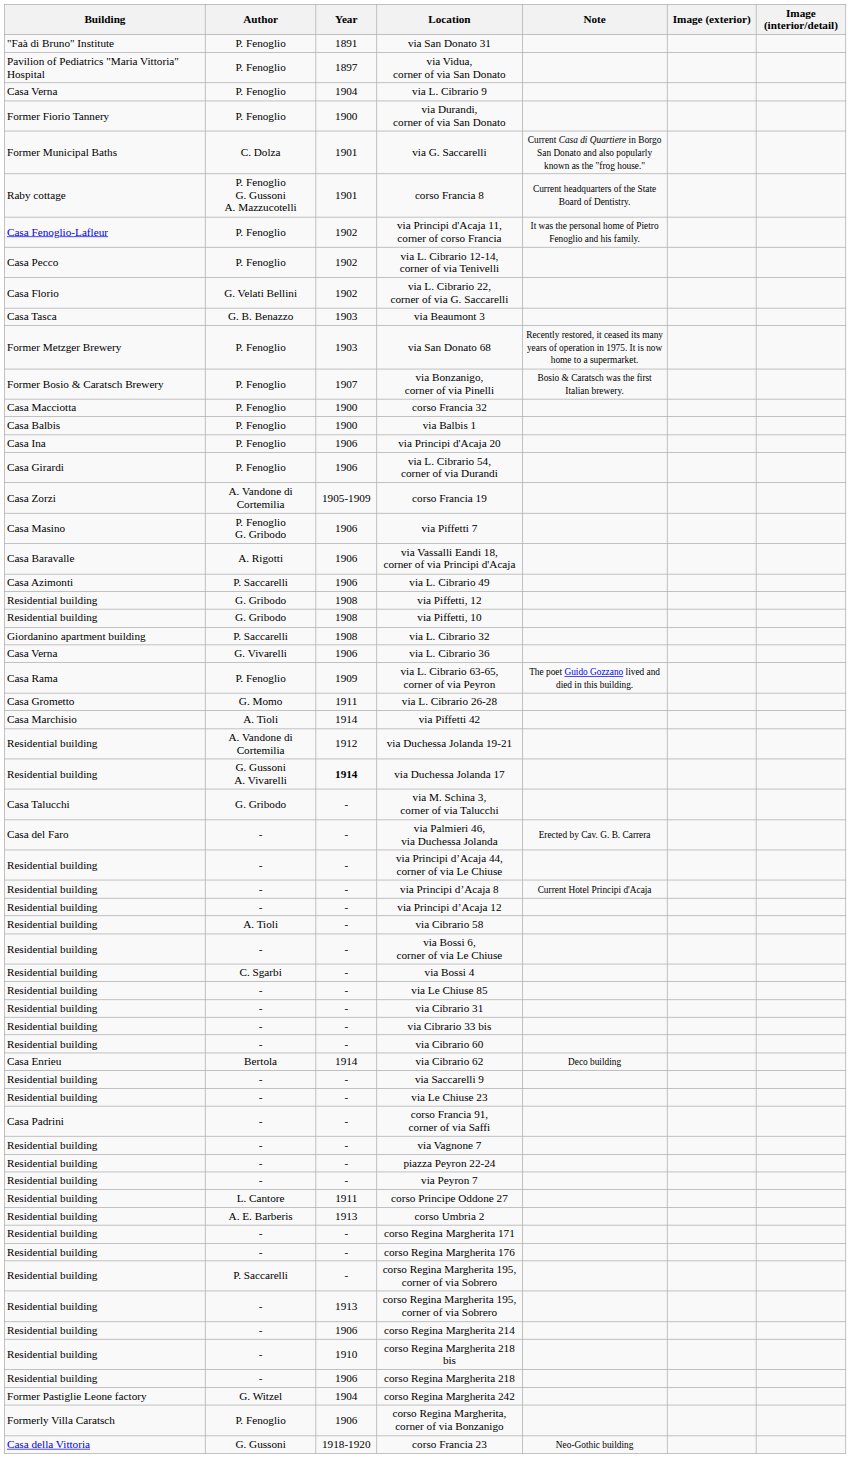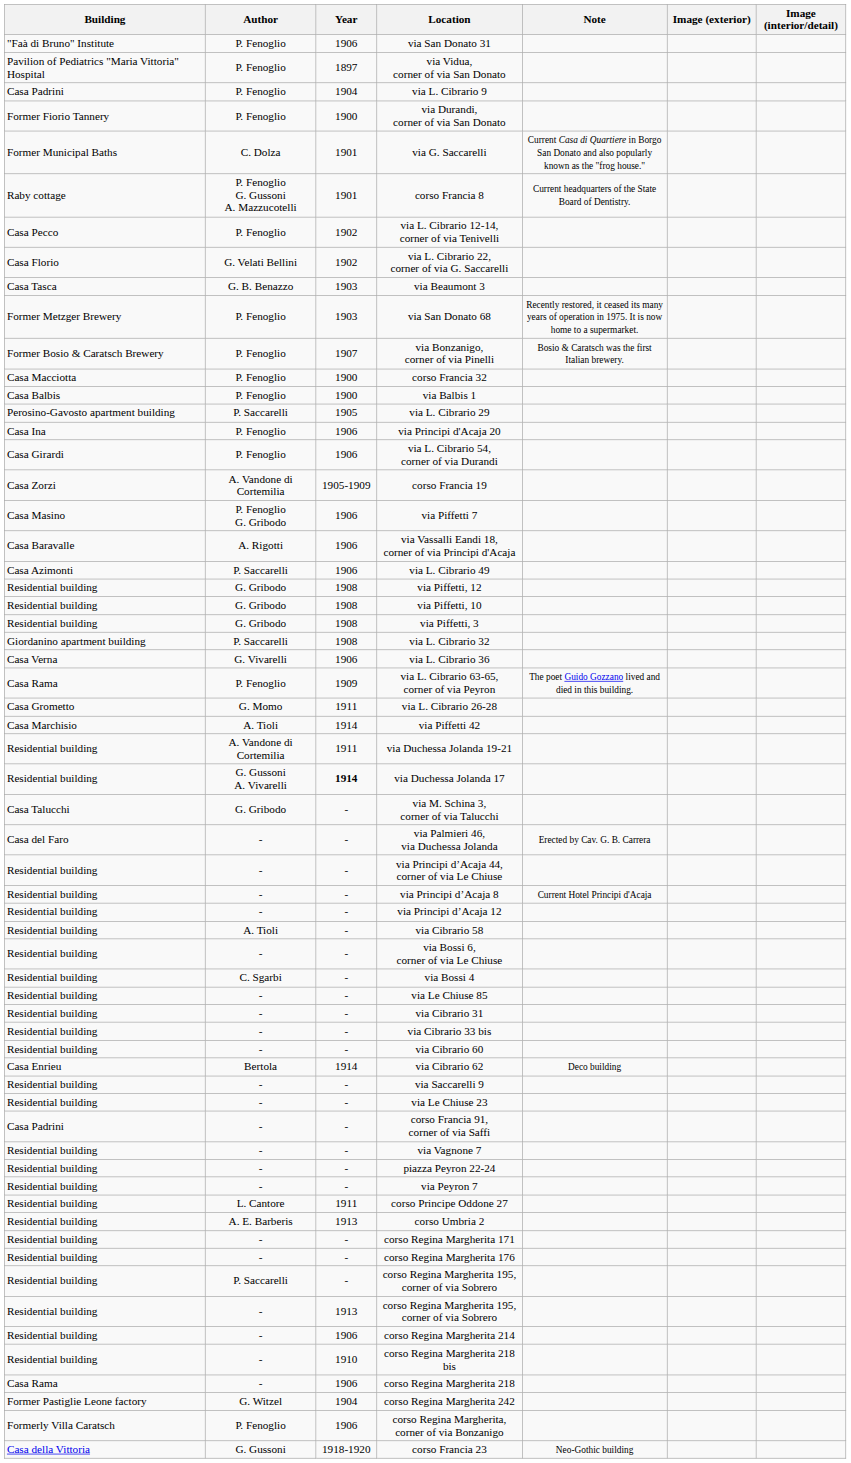 <table class="wikitable sortable" style="text-align:center">
 <tr>
 <th style="width:280px">Building</th>
 <th style="width:150px">Author</th>
 <th style="width:80px">Year</th>
 <th style="width:200px">Location</th>
 <th style="width:200px">Note</th>
 <th style="width:120px">Image (exterior)</th>
 <th style="width:120px">Image (interior/detail)</th>
 </tr>
 <tr>
 <td align=left>"Faà di Bruno" Institute</td>
 <td>P. Fenoglio</td>
-<td>1891</td>
+<td>1906</td>
 <td>via San Donato 31</td>
 <td></td>
 <td></td>
 <td></td>
 </tr>
 <tr>
 <td align=left>Pavilion of Pediatrics "Maria Vittoria" Hospital</td>
 <td>P. Fenoglio</td>
 <td>1897</td>
 <td>via Vidua,<br>corner of via San Donato</td>
 <td></td>
 <td></td>
 <td></td>
 </tr>
 <tr>
-<td align=left>Casa Verna</td>
+<td align=left>Casa Padrini</td>
 <td>P. Fenoglio</td>
 <td>1904</td>
 <td>via L. Cibrario 9</td>
 <td></td>
 <td></td>
 <td></td>
 </tr>
 <tr>
 <td align=left>Former Fiorio Tannery</td>
 <td>P. Fenoglio</td>
 <td>1900</td>
 <td>via Durandi,<br>corner of via San Donato</td>
 <td></td>
 <td></td>
 <td></td>
 </tr>
 <tr>
 <td align=left>Former Municipal Baths</td>
 <td>C. Dolza</td>
 <td>1901</td>
 <td>via G. Saccarelli</td>
 <td><small>Current <em>Casa di Quartiere</em> in Borgo San Donato and also popularly known as the "frog house."</small></td>
 <td></td>
 <td></td>
 </tr>
 <tr>
 <td align=left>Raby cottage</td>
 <td>P. Fenoglio <br>G. Gussoni<br>A. Mazzucotelli</td>
 <td>1901</td>
 <td>corso Francia 8</td>
 <td><small>Current headquarters of the State Board of Dentistry.</small></td>
-<td></td>
-<td></td>
-</tr>
-<tr>
-<td align=left><a href='#'>Casa Fenoglio-Lafleur</a></td>
-<td>P. Fenoglio</td>
-<td>1902</td>
-<td>via Principi d'Acaja 11,<br>corner of corso Francia</td>
-<td><small>It was the personal home of Pietro Fenoglio and his family.</small></td>
 <td></td>
 <td></td>
 </tr>
 <tr>
 <td align=left>Casa Pecco</td>
 <td>P. Fenoglio</td>
 <td>1902</td>
 <td>via L. Cibrario 12-14,<br>corner of via Tenivelli</td>
 <td></td>
 <td></td>
 <td></td>
 </tr>
 <tr>
 <td align=left>Casa Florio</td>
 <td>G. Velati Bellini</td>
 <td>1902</td>
 <td>via L. Cibrario 22,<br>corner of via G. Saccarelli</td>
 <td></td>
 <td></td>
 <td></td>
 </tr>
 <tr>
 <td align=left>Casa Tasca</td>
 <td>G. B. Benazzo</td>
 <td>1903</td>
 <td>via Beaumont 3</td>
 <td></td>
 <td></td>
 <td></td>
 </tr>
 <tr>
 <td align=left>Former Metzger Brewery</td>
 <td>P. Fenoglio</td>
 <td>1903</td>
 <td>via San Donato 68</td>
 <td t><small>Recently restored, it ceased its many years of operation in 1975. It is now home to a supermarket.</small></td>
 <td></td>
 <td></td>
 </tr>
 <tr>
 <td align=left>Former Bosio & Caratsch Brewery</td>
 <td>P. Fenoglio</td>
 <td>1907</td>
 <td>via Bonzanigo,<br>corner of via Pinelli</td>
 <td><small>Bosio & Caratsch was the first Italian brewery.</small></td>
 <td></td>
 <td></td>
 </tr>
 <tr>
 <td align=left>Casa Macciotta</td>
 <td>P. Fenoglio</td>
 <td>1900</td>
 <td>corso Francia 32</td>
 <td></td>
 <td></td>
 <td></td>
 </tr>
 <tr>
 <td align=left>Casa Balbis</td>
 <td>P. Fenoglio</td>
 <td>1900</td>
 <td>via Balbis 1</td>
+<td></td>
+<td></td>
+<td></td>
+</tr>
+<tr>
+<td align=left>Perosino-Gavosto apartment building</td>
+<td>P. Saccarelli</td>
+<td>1905</td>
+<td>via L. Cibrario 29</td>
 <td></td>
 <td></td>
 <td></td>
 </tr>
 <tr>
 <td align=left>Casa Ina</td>
 <td>P. Fenoglio</td>
 <td>1906</td>
 <td>via Principi d'Acaja 20</td>
 <td></td>
 <td></td>
 <td></td>
 </tr>
 <tr>
 <td align=left>Casa Girardi</td>
 <td>P. Fenoglio</td>
 <td>1906</td>
 <td>via L. Cibrario 54,<br>corner of via Durandi</td>
 <td></td>
 <td></td>
 <td></td>
 </tr>
 <tr>
 <td align=left>Casa Zorzi</td>
 <td>A. Vandone di Cortemilia</td>
 <td>1905-1909</td>
 <td>corso Francia 19</td>
 <td></td>
 <td></td>
 <td></td>
 </tr>
 <tr>
 <td align=left>Casa Masino</td>
 <td>P. Fenoglio <br>G. Gribodo</td>
 <td>1906</td>
 <td>via Piffetti 7</td>
 <td></td>
 <td></td>
 <td></td>
 </tr>
 <tr>
 <td align=left>Casa Baravalle</td>
 <td>A. Rigotti</td>
 <td>1906</td>
 <td>via Vassalli Eandi 18,<br>corner of via Principi d'Acaja</td>
 <td></td>
 <td></td>
 <td></td>
 </tr>
 <tr>
 <td align=left>Casa Azimonti</td>
 <td>P. Saccarelli</td>
 <td>1906</td>
 <td>via L. Cibrario 49</td>
 <td></td>
 <td></td>
 <td></td>
 </tr>
 <tr>
 <td align=left>Residential building</td>
 <td>G. Gribodo</td>
 <td>1908</td>
 <td>via Piffetti, 12</td>
 <td></td>
 <td></td>
 <td></td>
 </tr>
 <tr>
 <td align=left>Residential building</td>
 <td>G. Gribodo</td>
 <td>1908</td>
 <td>via Piffetti, 10</td>
 <td></td>
 <td></td>
 <td></td>
 </tr>
 <tr>
+<td align=left>Residential building</td>
+<td>G. Gribodo</td>
+<td>1908</td>
+<td>via Piffetti, 3</td>
+<td></td>
+<td></td>
+<td></td>
+</tr>
+<tr>
 <td align=left>Giordanino apartment building</td>
 <td>P. Saccarelli</td>
 <td>1908</td>
 <td>via L. Cibrario 32</td>
 <td></td>
 <td></td>
 <td></td>
 </tr>
 <tr>
 <td align=left>Casa Verna</td>
 <td>G. Vivarelli</td>
 <td>1906</td>
 <td>via L. Cibrario 36</td>
 <td></td>
 <td></td>
 <td></td>
 </tr>
 <tr>
 <td align=left>Casa Rama</td>
 <td>P. Fenoglio</td>
 <td>1909</td>
 <td>via L. Cibrario 63-65,<br>corner of via Peyron</td>
 <td><small>The poet <a href='#'>Guido Gozzano</a> lived and died in this building.</small></td>
 <td></td>
 <td></td>
 </tr>
 <tr>
 <td align=left>Casa Grometto</td>
 <td>G. Momo</td>
 <td>1911</td>
 <td>via L. Cibrario 26-28</td>
 <td></td>
 <td></td>
 <td></td>
 </tr>
 <tr>
 <td align=left>Casa Marchisio</td>
 <td>A. Tioli</td>
 <td>1914</td>
 <td>via Piffetti 42</td>
 <td></td>
 <td></td>
 <td></td>
 </tr>
 <tr>
 <td align=left>Residential building</td>
 <td>A. Vandone di Cortemilia</td>
-<td>1912</td>
+<td>1911</td>
 <td>via Duchessa Jolanda 19-21</td>
 <td></td>
 <td></td>
 <td></td>
 </tr>
 <tr>
 <td align=left>Residential building</td>
 <td>G. Gussoni <br>A. Vivarelli</td>
 <td><strong>1914</strong></td>
 <td>via Duchessa Jolanda 17</td>
 <td></td>
 <td></td>
 <td></td>
 </tr>
 <tr>
 <td align=left>Casa Talucchi</td>
 <td>G. Gribodo</td>
 <td>-</td>
 <td>via M. Schina 3,<br>corner of via Talucchi</td>
 <td></td>
 <td></td>
 <td></td>
 </tr>
 <tr>
 <td align=left>Casa del Faro</td>
 <td>-</td>
 <td>-</td>
 <td>via Palmieri 46,<br>via Duchessa Jolanda</td>
 <td><small>Erected by Cav. G. B. Carrera</small></td>
 <td></td>
 <td></td>
 </tr>
 <tr>
 <td align=left>Residential building</td>
 <td>-</td>
 <td>-</td>
 <td>via Principi d’Acaja 44,<br>corner of via Le Chiuse</td>
 <td></td>
 <td></td>
 <td></td>
 </tr>
 <tr>
 <td align=left>Residential building</td>
 <td>-</td>
 <td>-</td>
 <td>via Principi d’Acaja 8</td>
 <td><small>Current Hotel Principi d'Acaja</small></td>
 <td></td>
 <td></td>
 </tr>
 <tr>
 <td align=left>Residential building</td>
 <td>-</td>
 <td>-</td>
 <td>via Principi d’Acaja 12</td>
 <td></td>
 <td></td>
 <td></td>
 </tr>
 <tr>
 <td align=left>Residential building</td>
 <td>A. Tioli</td>
 <td>-</td>
 <td>via Cibrario 58</td>
 <td></td>
 <td></td>
 <td></td>
 </tr>
 <tr>
 <td align=left>Residential building</td>
 <td>-</td>
 <td>-</td>
 <td>via Bossi 6,<br>corner of via Le Chiuse</td>
 <td></td>
 <td></td>
 <td></td>
 </tr>
 <tr>
 <td align=left>Residential building</td>
 <td>C. Sgarbi</td>
 <td>-</td>
 <td>via Bossi 4</td>
 <td></td>
 <td></td>
 <td></td>
 </tr>
 <tr>
 <td align=left>Residential building</td>
 <td>-</td>
 <td>-</td>
 <td>via Le Chiuse 85</td>
 <td></td>
 <td></td>
 <td></td>
 </tr>
 <tr>
 <td align=left>Residential building</td>
 <td>-</td>
 <td>-</td>
 <td>via Cibrario 31</td>
 <td></td>
 <td></td>
 <td></td>
 </tr>
 <tr>
 <td align=left>Residential building</td>
 <td>-</td>
 <td>-</td>
 <td>via Cibrario 33 bis</td>
 <td></td>
 <td></td>
 <td></td>
 </tr>
 <tr>
 <td align=left>Residential building</td>
 <td>-</td>
 <td>-</td>
 <td>via Cibrario 60</td>
 <td></td>
 <td></td>
 <td></td>
 </tr>
 <tr>
 <td align=left>Casa Enrieu</td>
 <td>Bertola</td>
 <td>1914</td>
 <td>via Cibrario 62</td>
 <td><small>Deco building</small></td>
 <td></td>
 <td></td>
 </tr>
 <tr>
 <td align=left>Residential building</td>
 <td>-</td>
 <td>-</td>
 <td>via Saccarelli 9</td>
 <td></td>
 <td></td>
 <td></td>
 </tr>
 <tr>
 <td align=left>Residential building</td>
 <td>-</td>
 <td>-</td>
 <td>via Le Chiuse 23</td>
 <td></td>
 <td></td>
 <td></td>
 </tr>
 <tr>
 <td align=left>Casa Padrini</td>
 <td>-</td>
 <td>-</td>
 <td>corso Francia 91,<br>corner of via Saffi</td>
 <td></td>
 <td></td>
 <td></td>
 </tr>
 <tr>
 <td align=left>Residential building</td>
 <td>-</td>
 <td>-</td>
 <td>via Vagnone 7</td>
 <td></td>
 <td></td>
 <td></td>
 </tr>
 <tr>
 <td align=left>Residential building</td>
 <td>-</td>
 <td>-</td>
 <td>piazza Peyron 22-24</td>
 <td></td>
 <td></td>
 <td></td>
 </tr>
 <tr>
 <td align=left>Residential building</td>
 <td>-</td>
 <td>-</td>
 <td>via Peyron 7</td>
 <td></td>
 <td></td>
 <td></td>
 </tr>
 <tr>
 <td align=left>Residential building</td>
 <td>L. Cantore</td>
 <td>1911</td>
 <td>corso Principe Oddone 27</td>
 <td></td>
 <td></td>
 <td></td>
 </tr>
 <tr>
 <td align=left>Residential building</td>
 <td>A. E. Barberis</td>
 <td>1913</td>
 <td>corso Umbria 2</td>
 <td></td>
 <td></td>
 <td></td>
 </tr>
 <tr>
 <td align=left>Residential building</td>
 <td>-</td>
 <td>-</td>
 <td>corso Regina Margherita 171</td>
 <td></td>
 <td></td>
 <td></td>
 </tr>
 <tr>
 <td align=left>Residential building</td>
 <td>-</td>
 <td>-</td>
 <td>corso Regina Margherita 176</td>
 <td></td>
 <td></td>
 <td></td>
 </tr>
 <tr>
 <td align=left>Residential building</td>
 <td>P. Saccarelli</td>
 <td>-</td>
 <td>corso Regina Margherita 195,<br>corner of via Sobrero</td>
 <td></td>
 <td></td>
 <td></td>
 </tr>
 <tr>
 <td align=left>Residential building</td>
 <td>-</td>
 <td>1913</td>
 <td>corso Regina Margherita 195,<br>corner of via Sobrero</td>
 <td></td>
 <td></td>
 <td></td>
 </tr>
 <tr>
 <td align=left>Residential building</td>
 <td>-</td>
 <td>1906</td>
 <td>corso Regina Margherita 214</td>
 <td></td>
 <td></td>
 <td></td>
 </tr>
 <tr>
 <td align=left>Residential building</td>
 <td>-</td>
 <td>1910</td>
 <td>corso Regina Margherita 218 bis</td>
 <td></td>
 <td></td>
 <td></td>
 </tr>
 <tr>
-<td align=left>Residential building</td>
+<td align=left>Casa Rama</td>
 <td>-</td>
 <td>1906</td>
 <td>corso Regina Margherita 218</td>
 <td></td>
 <td></td>
 <td></td>
 </tr>
 <tr>
 <td align=left>Former Pastiglie Leone factory</td>
 <td>G. Witzel</td>
 <td>1904</td>
 <td>corso Regina Margherita 242</td>
 <td></td>
 <td></td>
 <td></td>
 </tr>
 <tr>
 <td align=left>Formerly Villa Caratsch</td>
 <td>P. Fenoglio</td>
 <td>1906</td>
 <td>corso Regina Margherita,<br>corner of via Bonzanigo</td>
 <td></td>
 <td></td>
 <td></td>
 </tr>
 <tr>
 <td align=left><a href='#'>Casa della Vittoria</a></td>
 <td>G. Gussoni</td>
 <td>1918-1920</td>
 <td>corso Francia 23</td>
 <td><small>Neo-Gothic building</small></td>
 <td></td>
 <td></td>
 </tr>
 </table>
